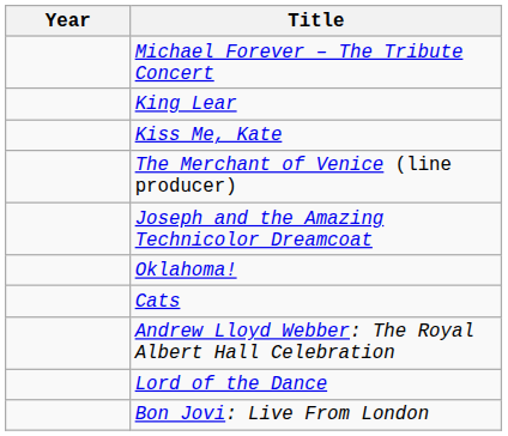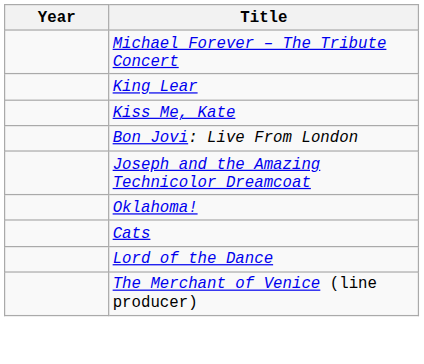 <table class="wikitable">
 <tr>
 <th width="80">Year</th>
 <th width="250">Title</th>
 </tr>
 <tr>
 <td rowspan="1"></td>
 <td><em><a href='#'>Michael Forever – The Tribute Concert</a></em></td>
 </tr>
 <tr>
 <td></td>
 <td><em><a href='#'>King Lear</a></em></td>
 </tr>
 <tr>
 <td rowspan="1"></td>
 <td><em><a href='#'>Kiss Me, Kate</a></em></td>
 </tr>
 <tr>
 <td rowspan="1"></td>
-<td><em><a href='#'>The Merchant of Venice</a></em> (line producer)</td>
+<td><em><a href='#'>Bon Jovi</a>: Live From London</em></td>
 </tr>
 <tr>
 <td rowspan="1"></td>
 <td><em><a href='#'>Joseph and the Amazing Technicolor Dreamcoat</a></em></td>
 </tr>
 <tr>
 <td rowspan="1"></td>
 <td><em><a href='#'>Oklahoma!</a></em></td>
 </tr>
 <tr>
 <td rowspan="1"></td>
 <td><em><a href='#'>Cats</a></em></td>
 </tr>
 <tr>
 <td rowspan="1"></td>
-<td><em><a href='#'>Andrew Lloyd Webber</a>: The Royal Albert Hall Celebration</em></td>
-</tr>
-<tr>
-<td rowspan="1"></td>
 <td><em><a href='#'>Lord of the Dance</a></em></td>
 </tr>
 <tr>
 <td rowspan="1"></td>
-<td><em><a href='#'>Bon Jovi</a>: Live From London</em></td>
+<td><em><a href='#'>The Merchant of Venice</a></em> (line producer)</td>
 </tr>
 </table>
